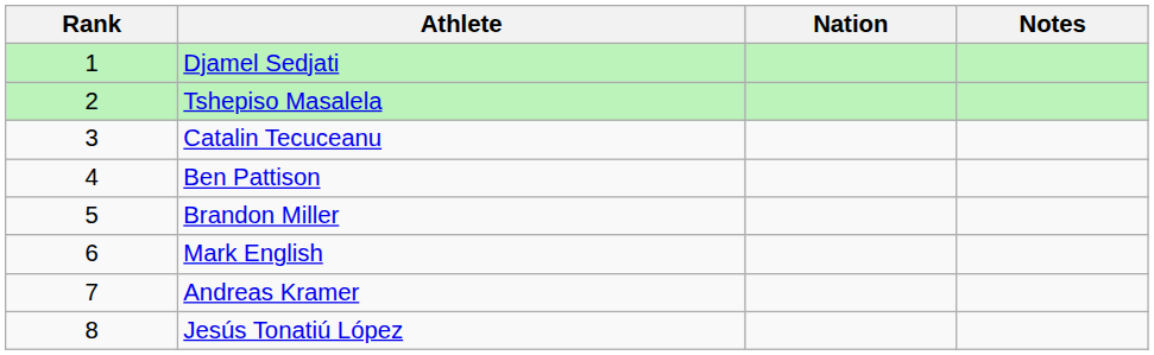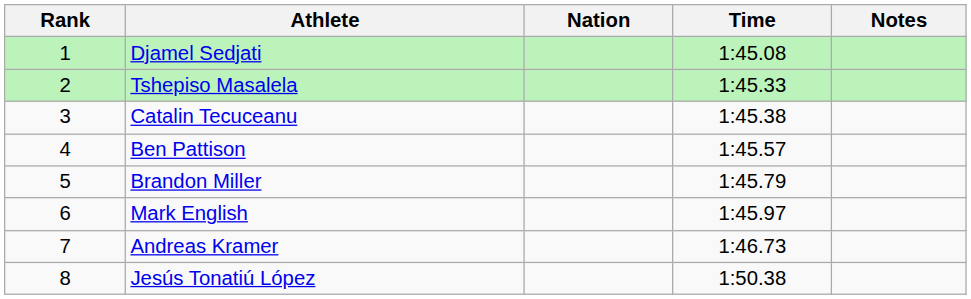 <table class="wikitable sortable" style="text-align:center;width: 60%;">
 <tr>
 <th>Rank</th>
 <th>Athlete</th>
 <th>Nation</th>
+<th>Time</th>
 <th>Notes</th>
 </tr>
 <tr bgcolor=#bbf3bb>
 <td>1</td>
 <td align="left"><a href='#'>Djamel Sedjati</a></td>
 <td align="left"></td>
+<td>1:45.08</td>
 <td></td>
 </tr>
 <tr bgcolor=#bbf3bb>
 <td>2</td>
 <td align="left"><a href='#'>Tshepiso Masalela</a></td>
 <td align="left"></td>
+<td>1:45.33</td>
 <td></td>
 </tr>
 <tr>
 <td>3</td>
 <td align="left"><a href='#'>Catalin Tecuceanu</a></td>
 <td align="left"></td>
+<td>1:45.38</td>
 <td></td>
 </tr>
 <tr>
 <td>4</td>
 <td align="left"><a href='#'>Ben Pattison</a></td>
 <td align="left"></td>
+<td>1:45.57</td>
 <td></td>
 </tr>
 <tr>
 <td>5</td>
 <td align="left"><a href='#'>Brandon Miller</a></td>
 <td align="left"></td>
+<td>1:45.79</td>
 <td></td>
 </tr>
 <tr>
 <td>6</td>
 <td align="left"><a href='#'>Mark English</a></td>
 <td align="left"></td>
+<td>1:45.97</td>
 <td></td>
 </tr>
 <tr>
 <td>7</td>
 <td align="left"><a href='#'>Andreas Kramer</a></td>
 <td align="left"></td>
+<td>1:46.73</td>
 <td></td>
 </tr>
 <tr>
 <td>8</td>
 <td align="left"><a href='#'>Jesús Tonatiú López</a></td>
 <td align="left"></td>
+<td>1:50.38</td>
 <td></td>
 </tr>
 </table>
